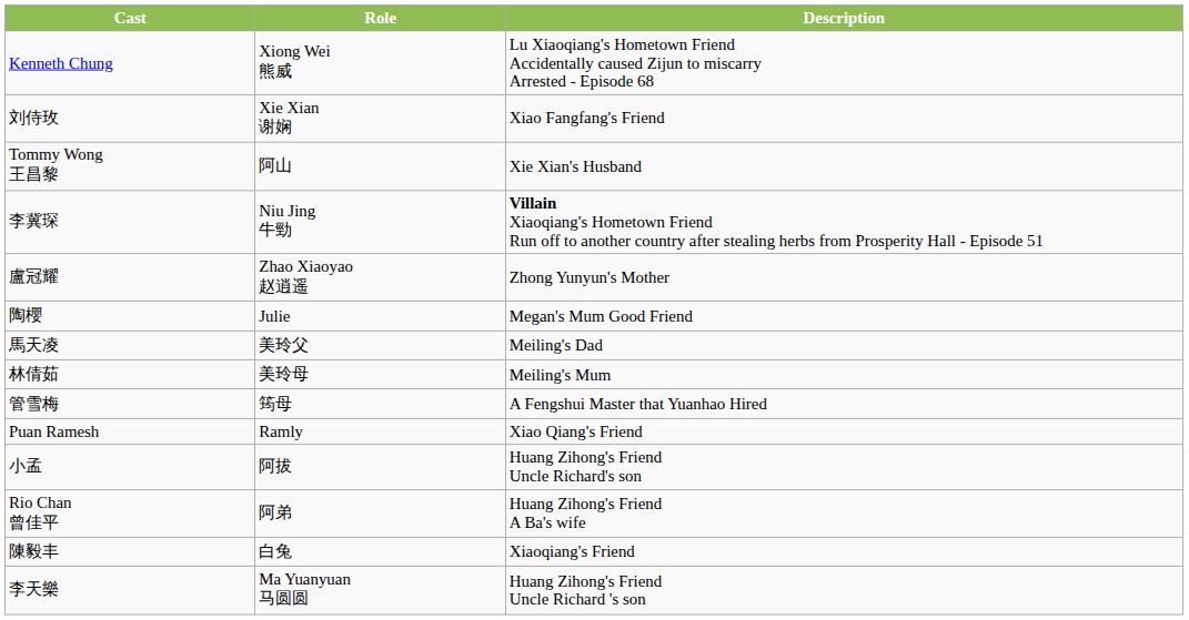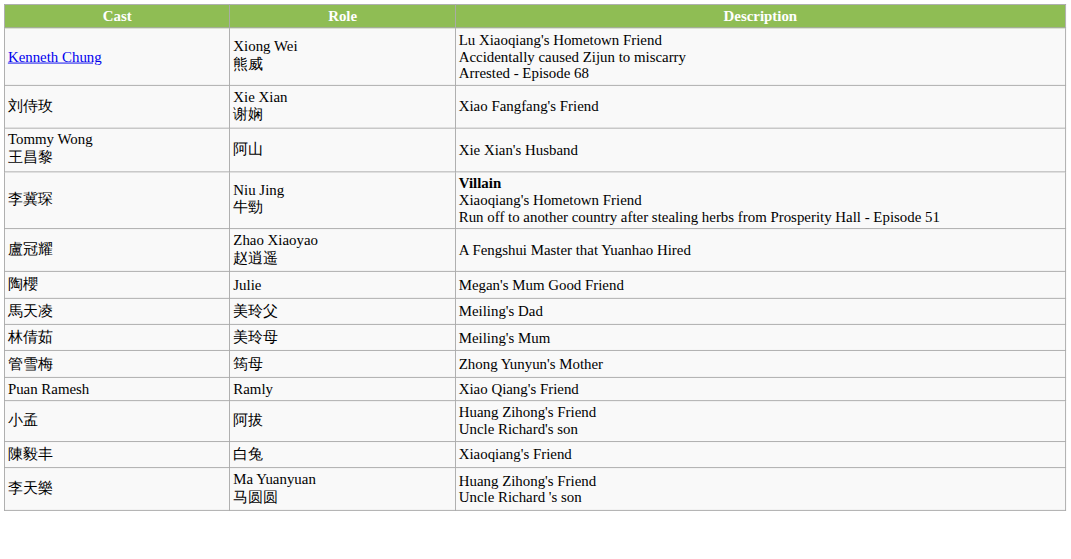 <table class="wikitable">
 <tr>
 <th style="background:#8fbd54; color:white; width:17%">Cast</th>
 <th style="background:#8fbd54; color:white; width:17%">Role</th>
 <th style="background:#8fbd54; color:white; width:46%">Description</th>
 </tr>
 <tr>
 <td><a href='#'>Kenneth Chung</a></td>
 <td>Xiong Wei <br> 熊威</td>
 <td>Lu Xiaoqiang's Hometown Friend <br> Accidentally  caused Zijun to miscarry <br> Arrested - Episode 68</td>
 </tr>
 <tr>
 <td>刘侍玫</td>
 <td>Xie Xian <br> 谢娴</td>
 <td>Xiao Fangfang's Friend</td>
 </tr>
 <tr>
 <td>Tommy Wong <br> 王昌黎</td>
 <td>阿山</td>
 <td>Xie Xian's Husband</td>
 </tr>
 <tr>
 <td>李冀琛</td>
 <td>Niu Jing <br> 牛勁</td>
 <td><strong>Villain</strong><br>Xiaoqiang's Hometown Friend <br> Run off to another country after stealing herbs from Prosperity Hall - Episode 51</td>
 </tr>
 <tr>
 <td>盧冠耀</td>
 <td>Zhao Xiaoyao <br> 赵逍遥</td>
-<td>Zhong Yunyun's Mother</td>
+<td>A Fengshui Master that Yuanhao Hired</td>
 </tr>
 <tr>
 <td>陶櫻</td>
 <td>Julie</td>
 <td>Megan's Mum Good Friend</td>
 </tr>
 <tr>
 <td>馬天凌</td>
 <td>美玲父</td>
 <td>Meiling's Dad</td>
 </tr>
 <tr>
 <td>林倩茹</td>
 <td>美玲母</td>
 <td>Meiling's Mum</td>
 </tr>
 <tr>
 <td>管雪梅</td>
 <td>筠母</td>
-<td>A Fengshui Master that Yuanhao Hired</td>
+<td>Zhong Yunyun's Mother</td>
 </tr>
 <tr>
 <td>Puan Ramesh</td>
 <td>Ramly</td>
 <td>Xiao Qiang's Friend</td>
 </tr>
 <tr>
 <td>小孟</td>
 <td>阿拔</td>
 <td>Huang Zihong's Friend<br>Uncle Richard's son</td>
 </tr>
 <tr>
-<td>Rio Chan <br> 曾佳平</td>
-<td>阿弟</td>
-<td>Huang Zihong's Friend<br>A Ba's wife</td>
-</tr>
-<tr>
 <td>陳毅丰</td>
 <td>白兔</td>
 <td>Xiaoqiang's Friend</td>
 </tr>
 <tr>
 <td>李天樂</td>
 <td>Ma Yuanyuan <br>马圆圆</td>
 <td>Huang Zihong's Friend <br> Uncle Richard 's son</td>
 </tr>
 </table>
